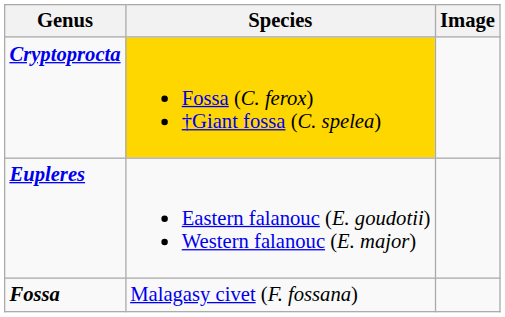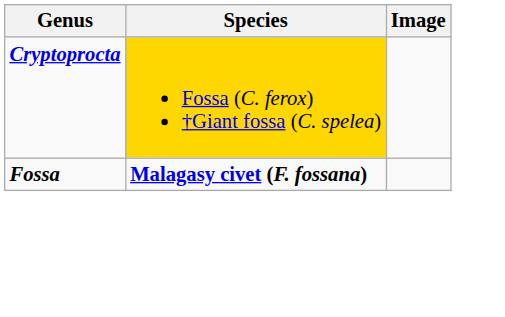 <table class="wikitable">
 <tr>
 <th>Genus</th>
 <th>Species</th>
 <th>Image</th>
 </tr>
 <tr style="vertical-align: top;">
 <td><strong><em><a href='#'>Cryptoprocta</a></em></strong> </td>
 <td style="background: gold;"><br><ul><li><a href='#'>Fossa</a> (<em>C. ferox</em>)</li><li><a href='#'>†</a><a href='#'>Giant fossa</a> (<em>C. spelea</em>)</li></ul></td>
 <td></td>
 </tr>
 <tr style="vertical-align: top;">
-<td><strong><em><a href='#'>Eupleres</a></em></strong> </td>
-<td><br><ul><li><a href='#'>Eastern falanouc</a> (<em>E. goudotii</em>)</li><li><a href='#'>Western falanouc</a> (<em>E. major</em>)</li></ul></td>
-<td></td>
-</tr>
-<tr style="vertical-align: top;">
 <td><strong><em>Fossa</em></strong> </td>
-<td><a href='#'>Malagasy civet</a> (<em>F. fossana</em>)</td>
+<td><strong><a href='#'>Malagasy civet</a> (<em>F. fossana</em>)</strong></td>
 <td></td>
 </tr>
 </table>
